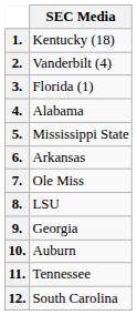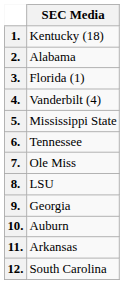 <table class="wikitable" style="white-space:nowrap; font-size:90%;">
 <tr>
 <td ! style="background:white; border-top-style:hidden; border-left-style:hidden;"></td>
 <th>SEC Media</th>
 </tr>
 <tr>
 <th>1.</th>
 <td>Kentucky (18)</td>
 </tr>
 <tr>
 <th>2.</th>
-<td>Vanderbilt (4)</td>
+<td>Alabama</td>
 </tr>
 <tr>
 <th>3.</th>
 <td>Florida (1)</td>
 </tr>
 <tr>
 <th>4.</th>
-<td>Alabama</td>
+<td>Vanderbilt (4)</td>
 </tr>
 <tr>
 <th>5.</th>
 <td>Mississippi State</td>
 </tr>
 <tr>
 <th>6.</th>
-<td>Arkansas</td>
+<td>Tennessee</td>
 </tr>
 <tr>
 <th>7.</th>
 <td>Ole Miss</td>
 </tr>
 <tr>
 <th>8.</th>
 <td>LSU</td>
 </tr>
 <tr>
 <th>9.</th>
 <td>Georgia</td>
 </tr>
 <tr>
 <th>10.</th>
 <td>Auburn</td>
 </tr>
 <tr>
 <th>11.</th>
-<td>Tennessee</td>
+<td>Arkansas</td>
 </tr>
 <tr>
 <th>12.</th>
 <td>South Carolina</td>
 </tr>
 </table>
